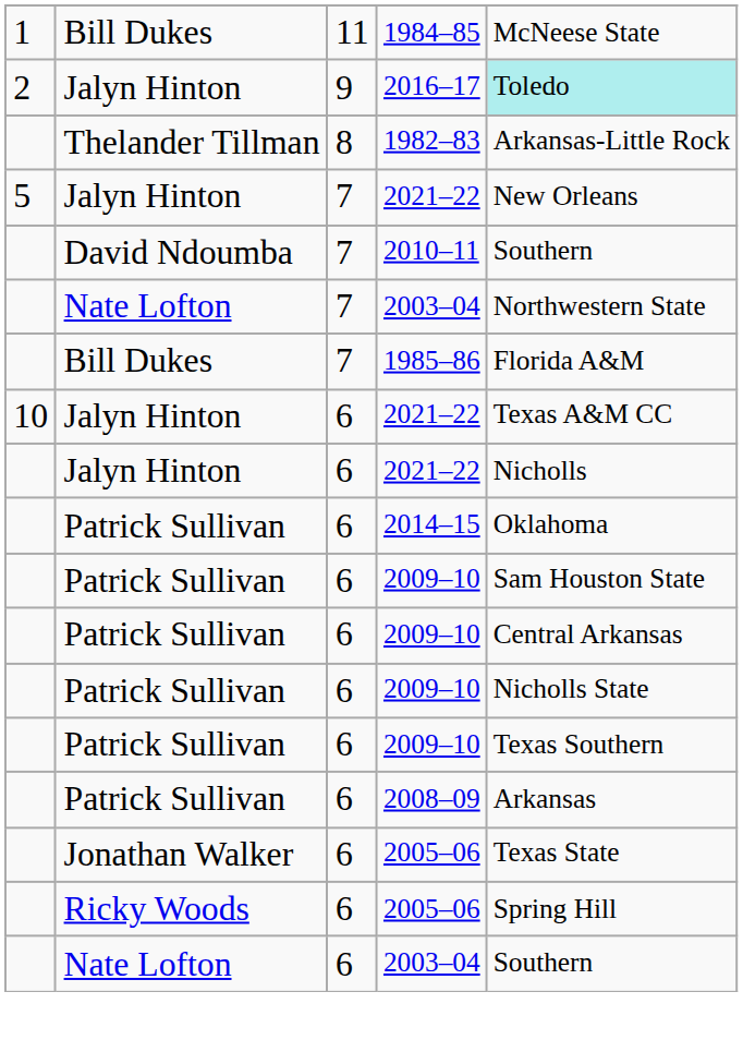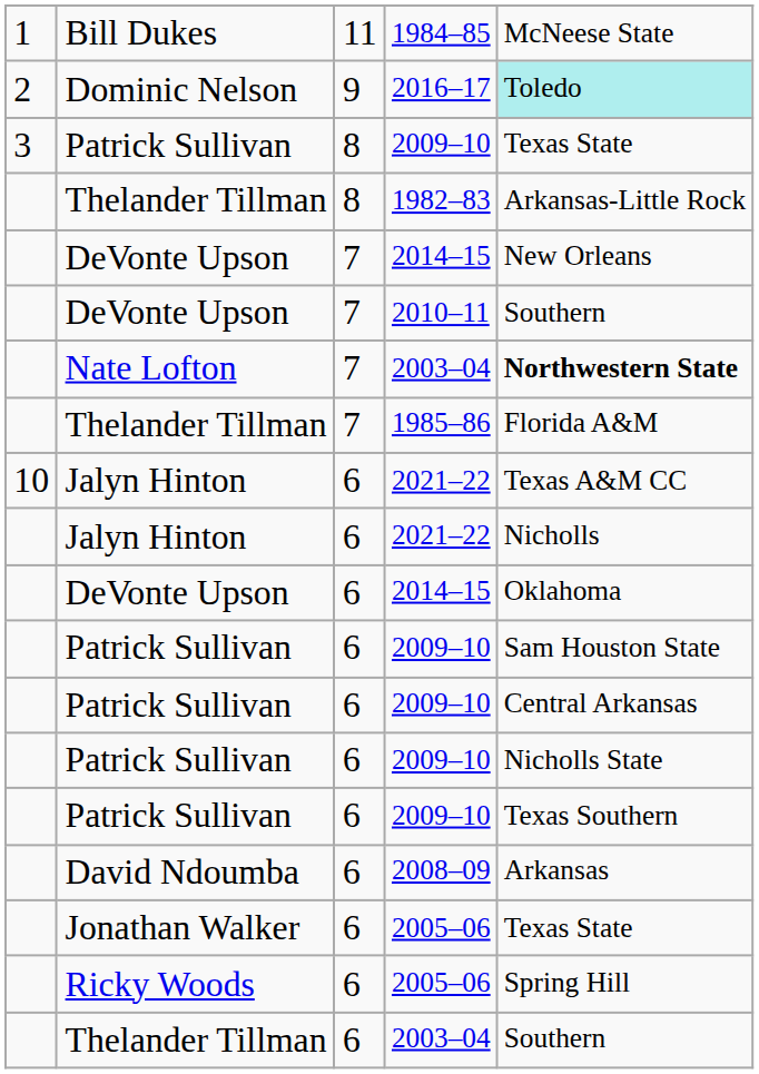 <table class="wikitable">
 <tr>
 </tr>
 <tr>
 <td>1</td>
 <td>Bill Dukes</td>
 <td>11</td>
 <td style="font-size:80%;"><a href='#'>1984–85</a></td>
 <td style="font-size:80%;">McNeese State</td>
 </tr>
 <tr>
 <td>2</td>
-<td>Jalyn Hinton</td>
+<td>Dominic Nelson</td>
 <td>9</td>
 <td style="font-size:80%;"><a href='#'>2016–17</a></td>
 <td style="background: paleturquoise; font-size:80%;">Toledo</td>
+</tr>
+<tr>
+<td>3</td>
+<td>Patrick Sullivan</td>
+<td>8</td>
+<td style="font-size:80%;"><a href='#'>2009–10</a></td>
+<td style="font-size:80%;">Texas State</td>
 </tr>
 <tr>
 <td></td>
 <td>Thelander Tillman</td>
 <td>8</td>
 <td style="font-size:80%;"><a href='#'>1982–83</a></td>
 <td style="font-size:80%;">Arkansas-Little Rock</td>
 </tr>
 <tr>
-<td>5</td>
-<td>Jalyn Hinton</td>
+<td></td>
+<td>DeVonte Upson</td>
 <td>7</td>
-<td style="font-size:80%;"><a href='#'>2021–22</a></td>
+<td style="font-size:80%;"><a href='#'>2014–15</a></td>
 <td style="font-size:80%;">New Orleans</td>
 </tr>
 <tr>
 <td></td>
-<td>David Ndoumba</td>
+<td>DeVonte Upson</td>
 <td>7</td>
 <td style="font-size:80%;"><a href='#'>2010–11</a></td>
 <td style="font-size:80%;">Southern</td>
 </tr>
 <tr>
 <td></td>
 <td><a href='#'>Nate Lofton</a></td>
 <td>7</td>
 <td style="font-size:80%;"><a href='#'>2003–04</a></td>
-<td style="font-size:80%;">Northwestern State</td>
+<td style="font-size:80%;"><strong>Northwestern State</strong></td>
 </tr>
 <tr>
 <td></td>
-<td>Bill Dukes</td>
+<td>Thelander Tillman</td>
 <td>7</td>
 <td style="font-size:80%;"><a href='#'>1985–86</a></td>
 <td style="font-size:80%;">Florida A&M</td>
 </tr>
 <tr>
 <td>10</td>
 <td>Jalyn Hinton</td>
 <td>6</td>
 <td style="font-size:80%;"><a href='#'>2021–22</a></td>
 <td style="font-size:80%;">Texas A&M CC</td>
 </tr>
 <tr>
 <td></td>
 <td>Jalyn Hinton</td>
 <td>6</td>
 <td style="font-size:80%;"><a href='#'>2021–22</a></td>
 <td style="font-size:80%;">Nicholls</td>
 </tr>
 <tr>
 <td></td>
-<td>Patrick Sullivan</td>
+<td>DeVonte Upson</td>
 <td>6</td>
 <td style="font-size:80%;"><a href='#'>2014–15</a></td>
 <td style="font-size:80%;">Oklahoma</td>
 </tr>
 <tr>
 <td></td>
 <td>Patrick Sullivan</td>
 <td>6</td>
 <td style="font-size:80%;"><a href='#'>2009–10</a></td>
 <td style="font-size:80%;">Sam Houston State</td>
 </tr>
 <tr>
 <td></td>
 <td>Patrick Sullivan</td>
 <td>6</td>
 <td style="font-size:80%;"><a href='#'>2009–10</a></td>
 <td style="font-size:80%;">Central Arkansas</td>
 </tr>
 <tr>
 <td></td>
 <td>Patrick Sullivan</td>
 <td>6</td>
 <td style="font-size:80%;"><a href='#'>2009–10</a></td>
 <td style="font-size:80%;">Nicholls State</td>
 </tr>
 <tr>
 <td></td>
 <td>Patrick Sullivan</td>
 <td>6</td>
 <td style="font-size:80%;"><a href='#'>2009–10</a></td>
 <td style="font-size:80%;">Texas Southern</td>
 </tr>
 <tr>
 <td></td>
-<td>Patrick Sullivan</td>
+<td>David Ndoumba</td>
 <td>6</td>
 <td style="font-size:80%;"><a href='#'>2008–09</a></td>
 <td style="font-size:80%;">Arkansas</td>
 </tr>
 <tr>
 <td></td>
 <td>Jonathan Walker</td>
 <td>6</td>
 <td style="font-size:80%;"><a href='#'>2005–06</a></td>
 <td style="font-size:80%;">Texas State</td>
 </tr>
 <tr>
 <td></td>
 <td><a href='#'>Ricky Woods</a></td>
 <td>6</td>
 <td style="font-size:80%;"><a href='#'>2005–06</a></td>
 <td style="font-size:80%;">Spring Hill</td>
 </tr>
 <tr>
 <td></td>
-<td><a href='#'>Nate Lofton</a></td>
+<td>Thelander Tillman</td>
 <td>6</td>
 <td style="font-size:80%;"><a href='#'>2003–04</a></td>
 <td style="font-size:80%;">Southern</td>
 </tr>
 </table>
